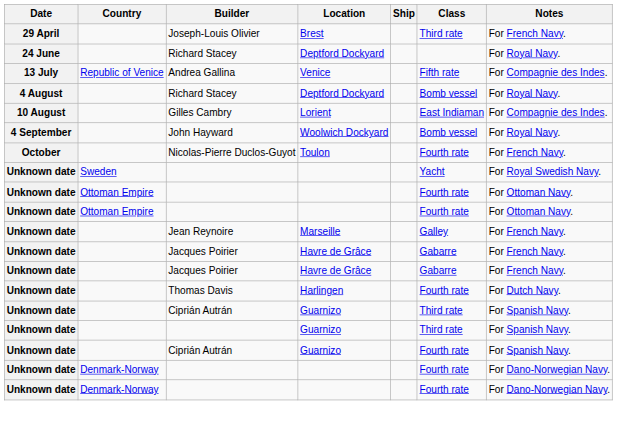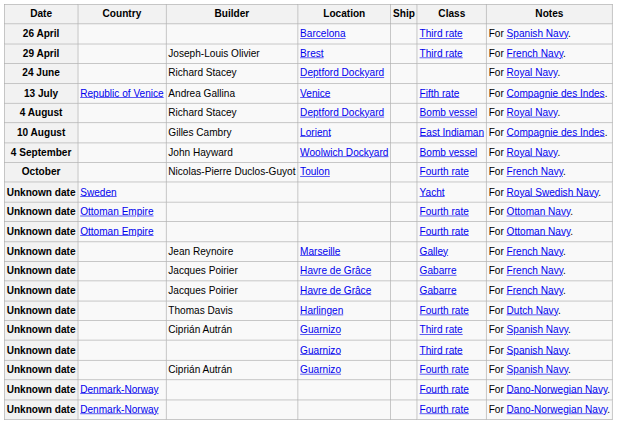 <table class="wikitable sortable" style="font-size:1.00em; line-height:1.5em;">
 <tr>
 <th>Date</th>
 <th>Country</th>
 <th>Builder</th>
 <th>Location</th>
 <th>Ship</th>
 <th>Class</th>
 <th>Notes</th>
+</tr>
+<tr ---->
+<th>26 April</th>
+<td></td>
+<td></td>
+<td><a href='#'>Barcelona</a></td>
+<td><strong></strong></td>
+<td><a href='#'>Third rate</a></td>
+<td>For <a href='#'>Spanish Navy</a>.</td>
 </tr>
 <tr ---->
 <th>29 April</th>
 <td></td>
 <td>Joseph-Louis Olivier</td>
 <td><a href='#'>Brest</a></td>
 <td><strong></strong></td>
 <td><a href='#'>Third rate</a></td>
 <td>For <a href='#'>French Navy</a>.</td>
 </tr>
 <tr ---->
 <th>24 June</th>
 <td></td>
 <td>Richard Stacey</td>
 <td><a href='#'>Deptford Dockyard</a></td>
 <td><strong></strong></td>
 <td></td>
 <td>For <a href='#'>Royal Navy</a>.</td>
 </tr>
 <tr ---->
 <th>13 July</th>
 <td> <a href='#'>Republic of Venice</a></td>
 <td>Andrea Gallina</td>
 <td><a href='#'>Venice</a></td>
 <td><strong></strong></td>
 <td><a href='#'>Fifth rate</a></td>
 <td>For <a href='#'>Compagnie des Indes</a>.</td>
 </tr>
 <tr ---->
 <th>4 August</th>
 <td></td>
 <td>Richard Stacey</td>
 <td><a href='#'>Deptford Dockyard</a></td>
 <td><strong></strong></td>
 <td><a href='#'>Bomb vessel</a></td>
 <td>For <a href='#'>Royal Navy</a>.</td>
 </tr>
 <tr ---->
 <th>10 August</th>
 <td></td>
 <td>Gilles Cambry</td>
 <td><a href='#'>Lorient</a></td>
 <td><strong></strong></td>
 <td><a href='#'>East Indiaman</a></td>
 <td>For <a href='#'>Compagnie des Indes</a>.</td>
 </tr>
 <tr ---->
 <th>4 September</th>
 <td></td>
 <td>John Hayward</td>
 <td><a href='#'>Woolwich Dockyard</a></td>
 <td><strong></strong></td>
 <td><a href='#'>Bomb vessel</a></td>
 <td>For <a href='#'>Royal Navy</a>.</td>
 </tr>
 <tr ---->
 <th>October</th>
 <td></td>
 <td>Nicolas-Pierre Duclos-Guyot</td>
 <td><a href='#'>Toulon</a></td>
 <td><strong></strong></td>
 <td><a href='#'>Fourth rate</a></td>
 <td>For <a href='#'>French Navy</a>.</td>
 </tr>
 <tr ---->
 <th>Unknown date</th>
 <td>  <a href='#'>Sweden</a></td>
 <td></td>
 <td></td>
 <td><strong></strong></td>
 <td><a href='#'>Yacht</a></td>
 <td>For <a href='#'>Royal Swedish Navy</a>.</td>
 </tr>
 <tr ---->
 <th>Unknown date</th>
 <td> <a href='#'>Ottoman Empire</a></td>
 <td></td>
 <td></td>
 <td><strong></strong></td>
 <td><a href='#'>Fourth rate</a></td>
 <td>For <a href='#'>Ottoman Navy</a>.</td>
 </tr>
 <tr ---->
 <th>Unknown date</th>
 <td> <a href='#'>Ottoman Empire</a></td>
 <td></td>
 <td></td>
 <td><strong></strong></td>
 <td><a href='#'>Fourth rate</a></td>
 <td>For <a href='#'>Ottoman Navy</a>.</td>
 </tr>
 <tr ---->
 <th>Unknown date</th>
 <td></td>
 <td>Jean Reynoire</td>
 <td><a href='#'>Marseille</a></td>
 <td><strong></strong></td>
 <td><a href='#'>Galley</a></td>
 <td>For <a href='#'>French Navy</a>.</td>
 </tr>
 <tr ---->
 <th>Unknown date</th>
 <td></td>
 <td>Jacques Poirier</td>
 <td><a href='#'>Havre de Grâce</a></td>
 <td><strong></strong></td>
 <td><a href='#'>Gabarre</a></td>
 <td>For <a href='#'>French Navy</a>.</td>
 </tr>
 <tr ---->
 <th>Unknown date</th>
 <td></td>
 <td>Jacques Poirier</td>
 <td><a href='#'>Havre de Grâce</a></td>
 <td><strong></strong></td>
 <td><a href='#'>Gabarre</a></td>
 <td>For <a href='#'>French Navy</a>.</td>
 </tr>
 <tr ---->
 <th>Unknown date</th>
 <td></td>
 <td>Thomas Davis</td>
 <td><a href='#'>Harlingen</a></td>
 <td><strong></strong></td>
 <td><a href='#'>Fourth rate</a></td>
 <td>For <a href='#'>Dutch Navy</a>.</td>
 </tr>
 <tr ---->
 <th>Unknown date</th>
 <td></td>
 <td>Ciprián Autrán</td>
 <td><a href='#'>Guarnizo</a></td>
 <td><strong></strong></td>
 <td><a href='#'>Third rate</a></td>
 <td>For <a href='#'>Spanish Navy</a>.</td>
 </tr>
 <tr ---->
 <th>Unknown date</th>
 <td></td>
 <td></td>
 <td><a href='#'>Guarnizo</a></td>
 <td><strong></strong></td>
 <td><a href='#'>Third rate</a></td>
 <td>For <a href='#'>Spanish Navy</a>.</td>
 </tr>
 <tr ---->
 <th>Unknown date</th>
 <td></td>
 <td>Ciprián Autrán</td>
 <td><a href='#'>Guarnizo</a></td>
 <td><strong></strong></td>
 <td><a href='#'>Fourth rate</a></td>
 <td>For <a href='#'>Spanish Navy</a>.</td>
 </tr>
 <tr ---->
 <th>Unknown date</th>
 <td> <a href='#'>Denmark-Norway</a></td>
 <td></td>
 <td></td>
 <td><strong></strong></td>
 <td><a href='#'>Fourth rate</a></td>
 <td>For <a href='#'>Dano-Norwegian Navy</a>.</td>
 </tr>
 <tr ---->
 <th>Unknown date</th>
 <td> <a href='#'>Denmark-Norway</a></td>
 <td></td>
 <td></td>
 <td><strong></strong></td>
 <td><a href='#'>Fourth rate</a></td>
 <td>For <a href='#'>Dano-Norwegian Navy</a>.</td>
 </tr>
 </table>
